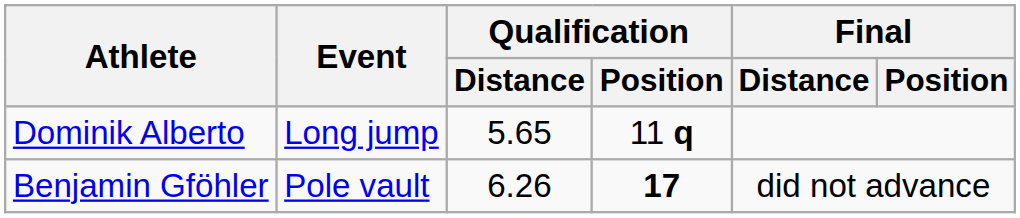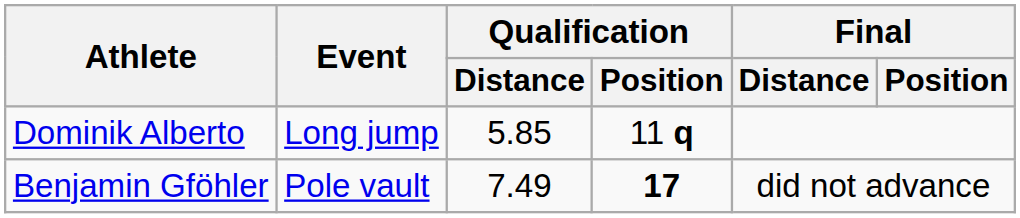 <table class=wikitable style=font-size:90%>
 <tr>
 <th rowspan=2>Athlete</th>
 <th rowspan=2>Event</th>
 <th colspan=2>Qualification</th>
 <th colspan=2>Final</th>
 </tr>
 <tr style=font-size:95%>
 <th>Distance</th>
 <th>Position</th>
 <th>Distance</th>
 <th>Position</th>
 </tr>
 <tr align=center>
 <td align=left><a href='#'>Dominik Alberto</a></td>
 <td align=left><a href='#'>Long jump</a></td>
-<td>5.65 <strong></strong></td>
+<td>5.85 <strong></strong></td>
 <td>11 <strong>q</strong></td>
 <td colspan=2></td>
 </tr>
 <tr align=center>
 <td align=left><a href='#'>Benjamin Gföhler</a></td>
 <td align=left><a href='#'>Pole vault</a></td>
-<td>6.26</td>
+<td>7.49</td>
 <td><strong>17</strong></td>
 <td colspan=2>did not advance</td>
 </tr>
 </table>
